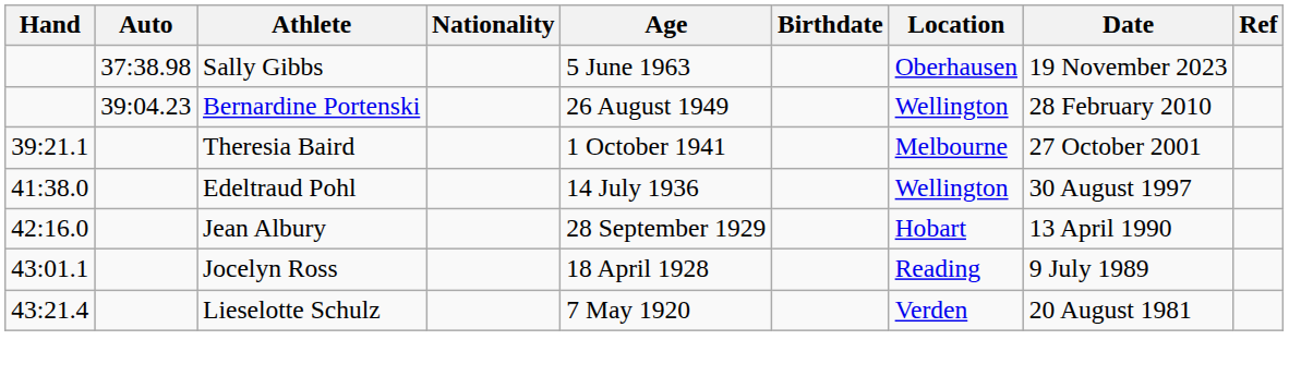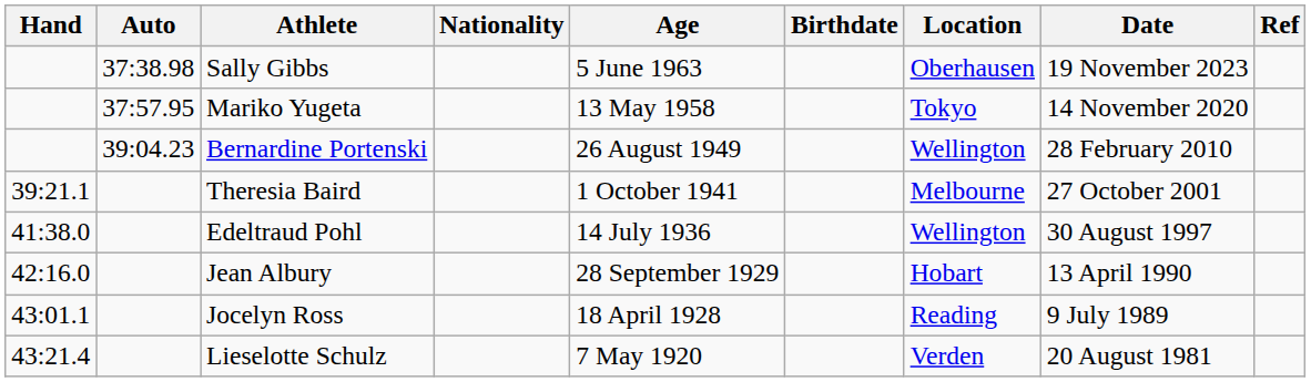 <table class="wikitable">
 <tr>
 <th>Hand</th>
 <th>Auto</th>
 <th>Athlete</th>
 <th>Nationality</th>
 <th>Age</th>
 <th>Birthdate</th>
 <th>Location</th>
 <th>Date</th>
 <th>Ref</th>
 </tr>
 <tr>
 <td></td>
 <td>37:38.98 </td>
 <td>Sally Gibbs</td>
 <td></td>
 <td>5 June 1963</td>
 <td></td>
 <td><a href='#'>Oberhausen</a></td>
 <td>19 November 2023</td>
+<td></td>
+</tr>
+<tr>
+<td></td>
+<td>37:57.95</td>
+<td>Mariko Yugeta</td>
+<td></td>
+<td>13 May 1958</td>
+<td></td>
+<td><a href='#'>Tokyo</a></td>
+<td>14 November 2020</td>
 <td></td>
 </tr>
 <tr>
 <td></td>
 <td>39:04.23</td>
 <td><a href='#'>Bernardine Portenski</a></td>
 <td></td>
 <td>26 August 1949</td>
 <td></td>
 <td><a href='#'>Wellington</a></td>
 <td>28 February 2010</td>
 <td></td>
 </tr>
 <tr>
 <td>39:21.1</td>
 <td></td>
 <td>Theresia Baird</td>
 <td></td>
 <td>1 October 1941</td>
 <td></td>
 <td><a href='#'>Melbourne</a></td>
 <td>27 October 2001</td>
 <td></td>
 </tr>
 <tr>
 <td>41:38.0</td>
 <td></td>
 <td>Edeltraud Pohl</td>
 <td></td>
 <td>14 July 1936</td>
 <td></td>
 <td><a href='#'>Wellington</a></td>
 <td>30 August 1997</td>
 <td></td>
 </tr>
 <tr>
 <td>42:16.0</td>
 <td></td>
 <td>Jean Albury</td>
 <td></td>
 <td>28 September 1929</td>
 <td></td>
 <td><a href='#'>Hobart</a></td>
 <td>13 April 1990</td>
 <td></td>
 </tr>
 <tr>
 <td>43:01.1</td>
 <td></td>
 <td>Jocelyn Ross</td>
 <td></td>
 <td>18 April 1928</td>
 <td></td>
 <td><a href='#'>Reading</a></td>
 <td>9 July 1989</td>
 <td></td>
 </tr>
 <tr>
 <td>43:21.4</td>
 <td></td>
 <td>Lieselotte Schulz</td>
 <td></td>
 <td>7 May 1920</td>
 <td></td>
 <td><a href='#'>Verden</a></td>
 <td>20 August 1981</td>
 <td></td>
 </tr>
 </table>
